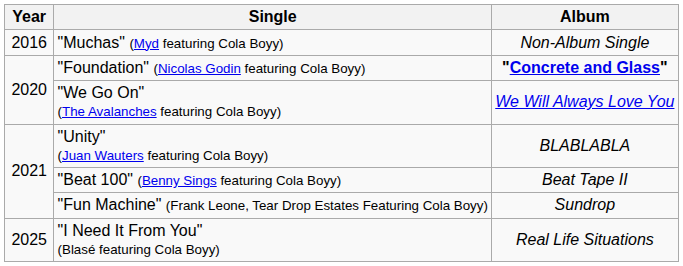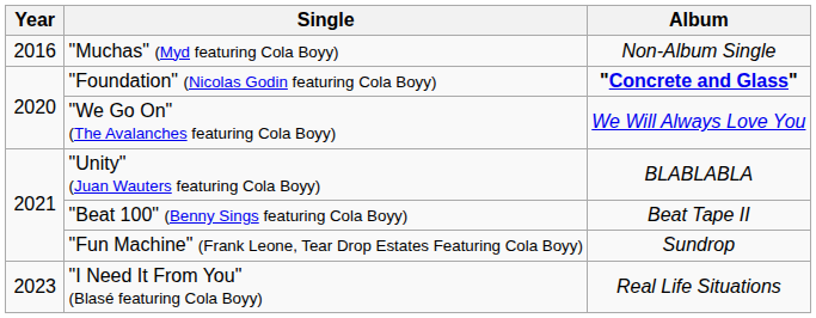 <table class="wikitable" style="text-align:center;">
 <tr>
 <th width="42">Year</th>
 <th>Single</th>
 <th>Album</th>
 </tr>
 <tr>
 <td>2016</td>
 <td align="left">"Muchas" <small>(<a href='#'>Myd</a> featuring Cola Boyy)</small></td>
 <td><em>Non-Album Single</em></td>
 </tr>
 <tr>
 <td rowspan="2">2020</td>
 <td align="left">"Foundation" <small>(<a href='#'>Nicolas Godin</a> featuring Cola Boyy)</small></td>
 <td><strong>"<a href='#'>Concrete and Glass</a>"</strong></td>
 </tr>
 <tr>
 <td align="left">"We Go On"<br><small>(<a href='#'>The Avalanches</a> featuring Cola Boyy)</small></td>
 <td><em><a href='#'>We Will Always Love You</a></em></td>
 </tr>
 <tr>
 <td rowspan="3">2021</td>
 <td align="left">"Unity"<br><small>(<a href='#'>Juan Wauters</a> featuring Cola Boyy)</small></td>
 <td><em>BLABLABLA</em></td>
 </tr>
 <tr>
 <td align="left">"Beat 100" <small>(<a href='#'>Benny Sings</a> featuring Cola Boyy)</small></td>
 <td><em>Beat Tape II</em></td>
 </tr>
 <tr>
 <td align="left">"Fun Machine" <small>(Frank Leone, Tear Drop Estates Featuring Cola Boyy)</small></td>
 <td><em>Sundrop</em></td>
 </tr>
 <tr>
-<td>2025</td>
+<td>2023</td>
 <td align="left">"I Need It From You"<br><small>(Blasé featuring Cola Boyy)</small></td>
 <td><em>Real Life Situations</em></td>
 </tr>
 </table>
